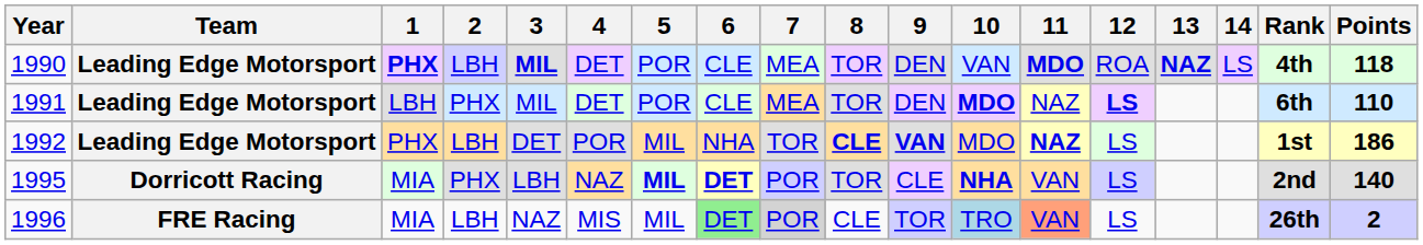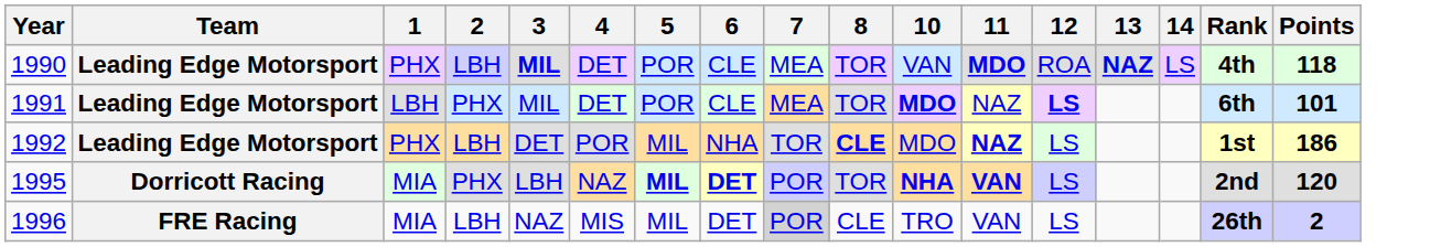 <table class="wikitable" style="text-align:center; font-size:90%">
 <tr>
 <th>Year</th>
 <th>Team</th>
 <th>1</th>
 <th>2</th>
 <th>3</th>
 <th>4</th>
 <th>5</th>
 <th>6</th>
 <th>7</th>
 <th>8</th>
-<th>9</th>
 <th>10</th>
 <th>11</th>
 <th>12</th>
 <th>13</th>
 <th>14</th>
 <th>Rank</th>
 <th>Points</th>
 </tr>
 <tr>
 <td><a href='#'>1990</a></td>
 <th>Leading Edge Motorsport</th>
-<td style="background:#EFCFFF;"><strong><a href='#'>PHX</a><br></strong></td>
+<td style="background:#EFCFFF;"><a href='#'>PHX</a><br></td>
 <td style="background:#CFCFFF;"><a href='#'>LBH</a><br></td>
 <td style="background:#DFDFDF;"><strong><a href='#'>MIL</a></strong><br></td>
 <td style="background:#EFCFFF;"><a href='#'>DET</a><br></td>
 <td style="background:#CFEAFF;"><a href='#'>POR</a><br></td>
 <td style="background:#CFEAFF;"><a href='#'>CLE</a><br></td>
 <td style="background:#DFFFDF;"><a href='#'>MEA</a><br></td>
 <td style="background:#EFCFFF;"><a href='#'>TOR</a><br></td>
-<td style="background:#DFDFDF;"><a href='#'>DEN</a><br></td>
 <td style="background:#CFEAFF;"><a href='#'>VAN</a><br></td>
 <td style="background:#DFDFDF;"><strong><a href='#'>MDO</a></strong><br></td>
 <td style="background:#DFDFDF;"><a href='#'>ROA</a><br></td>
 <td style="background:#DFDFDF;"><strong><a href='#'>NAZ</a></strong><br></td>
 <td style="background:#EFCFFF;"><a href='#'>LS</a><br></td>
 <td style="background:#DFFFDF;"><strong>4th</strong></td>
 <td style="background:#DFFFDF;"><strong>118</strong></td>
 </tr>
 <tr>
 <td><a href='#'>1991</a></td>
 <th>Leading Edge Motorsport</th>
 <td style="background:#DFDFDF;"><a href='#'>LBH</a><br></td>
 <td style="background:#CFEAFF;"><a href='#'>PHX</a><br></td>
 <td style="background:#CFEAFF;"><a href='#'>MIL</a><br></td>
 <td style="background:#DFFFDF;"><a href='#'>DET</a><br></td>
 <td style="background:#CFEAFF;"><a href='#'>POR</a><br></td>
 <td style="background:#DFFFDF;"><a href='#'>CLE</a><br></td>
 <td style="background:#FFDF9F;"><a href='#'>MEA</a><br></td>
 <td style="background:#DFDFDF;"><a href='#'>TOR</a><br></td>
-<td style="background:#EFCFFF;"><a href='#'>DEN</a><br></td>
 <td style="background:#EFCFFF;"><strong><a href='#'>MDO</a></strong><br></td>
 <td style="background:#FFFFBF;"><a href='#'>NAZ</a><br></td>
 <td style="background:#EFCFFF;"><strong><a href='#'>LS</a></strong><br></td>
 <td></td>
 <td></td>
 <td style="background:#CFEAFF;"><strong>6th</strong></td>
-<td style="background:#CFEAFF;"><strong>110</strong></td>
+<td style="background:#CFEAFF;"><strong>101</strong></td>
 </tr>
 <tr>
 <td><a href='#'>1992</a></td>
 <th>Leading Edge Motorsport</th>
 <td style="background:#FFDF9F;"><a href='#'>PHX</a><br></td>
 <td style="background:#FFDF9F;"><a href='#'>LBH</a><br></td>
 <td style="background:#DFDFDF;"><a href='#'>DET</a><br></td>
 <td style="background:#DFDFDF;"><a href='#'>POR</a><br></td>
 <td style="background:#FFDF9F;"><a href='#'>MIL</a><br></td>
 <td style="background:#FFDF9F;"><a href='#'>NHA</a><br></td>
 <td style="background:#DFDFDF;"><a href='#'>TOR</a><br></td>
 <td style="background:#FFDF9F;"><strong><a href='#'>CLE</a></strong><br></td>
-<td style="background:#DFDFDF;"><strong><a href='#'>VAN</a></strong><br></td>
 <td style="background:#FFDF9F;"><a href='#'>MDO</a><br></td>
 <td style="background:#FFFFBF;"><strong><a href='#'>NAZ</a></strong><br></td>
 <td style="background:#DFFFDF;"><a href='#'>LS</a><br></td>
 <td></td>
 <td></td>
 <td style="background:#FFFFBF;"><strong>1st</strong></td>
 <td style="background:#FFFFBF;"><strong>186</strong></td>
 </tr>
 <tr>
 <td><a href='#'>1995</a></td>
 <th>Dorricott Racing</th>
 <td style="background:#DFFFDF;"><a href='#'>MIA</a><br></td>
 <td style="background:#DFDFDF;"><a href='#'>PHX</a><br></td>
 <td style="background:#DFDFDF;"><a href='#'>LBH</a><br></td>
 <td style="background:#FFDF9F;"><a href='#'>NAZ</a><br></td>
 <td style="background:#DFFFDF;"><strong><a href='#'>MIL</a></strong><br></td>
 <td style="background:#FFFFBF;"><strong><a href='#'>DET</a></strong><br></td>
 <td style="background:#CFCFFF;"><a href='#'>POR</a><br></td>
 <td style="background:#DFDFDF;"><a href='#'>TOR</a><br></td>
-<td style="background:#EFCFFF;"><a href='#'>CLE</a><br></td>
 <td style="background:#FFDF9F;"><strong><a href='#'>NHA</a></strong><br></td>
-<td style="background:#FFDF9F;"><a href='#'>VAN</a><br></td>
+<td style="background:#FFDF9F;"><strong><a href='#'>VAN</a><br></strong></td>
 <td style="background:#CFCFFF;"><a href='#'>LS</a><br></td>
 <td></td>
 <td></td>
 <td style="background:#DFDFDF;"><strong>2nd</strong></td>
-<td style="background:#DFDFDF;"><strong>140</strong></td>
+<td style="background:#DFDFDF;"><strong>120</strong></td>
 </tr>
 <tr>
 <td><a href='#'>1996</a></td>
 <th>FRE Racing</th>
 <td><a href='#'>MIA</a></td>
 <td><a href='#'>LBH</a></td>
 <td><a href='#'>NAZ</a></td>
 <td><a href='#'>MIS</a></td>
 <td><a href='#'>MIL</a></td>
-<td style="background: lightgreen;"><a href='#'>DET</a></td>
+<td><a href='#'>DET</a></td>
 <td style="background: lightgrey;"><a href='#'>POR</a></td>
 <td><a href='#'>CLE</a></td>
-<td style="background:#CFCFFF;"><a href='#'>TOR</a><br></td>
-<td style="background: lightblue;"><a href='#'>TRO</a></td>
-<td style="background: lightsalmon;"><a href='#'>VAN</a></td>
+<td><a href='#'>TRO</a></td>
+<td><a href='#'>VAN</a></td>
 <td><a href='#'>LS</a></td>
 <td></td>
 <td></td>
 <td style="background:#CFCFFF;"><strong>26th</strong></td>
 <td style="background:#CFCFFF;"><strong>2</strong></td>
 </tr>
 </table>
